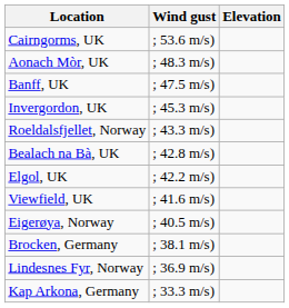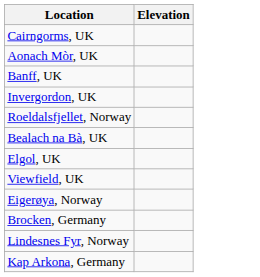 <table class="wikitable sortable mw-collapsible">
 <tr>
 <th>Location</th>
-<th>Wind gust</th>
 <th>Elevation</th>
 </tr>
 <tr>
 <td><a href='#'>Cairngorms</a>, UK</td>
-<td>; 53.6 m/s)</td>
 <td></td>
 </tr>
 <tr>
 <td><a href='#'>Aonach Mòr</a>, UK</td>
-<td>; 48.3 m/s)</td>
 <td></td>
 </tr>
 <tr>
 <td><a href='#'>Banff</a>, UK</td>
-<td>; 47.5 m/s)</td>
 <td></td>
 </tr>
 <tr>
 <td><a href='#'>Invergordon</a>, UK</td>
-<td>; 45.3 m/s)</td>
 <td></td>
 </tr>
 <tr>
 <td><a href='#'>Roeldalsfjellet</a>, Norway</td>
-<td>; 43.3 m/s)</td>
 <td></td>
 </tr>
 <tr>
 <td><a href='#'>Bealach na Bà</a>, UK</td>
-<td>; 42.8 m/s)</td>
 <td></td>
 </tr>
 <tr>
 <td><a href='#'>Elgol</a>, UK</td>
-<td>; 42.2 m/s)</td>
 <td></td>
 </tr>
 <tr>
 <td><a href='#'>Viewfield</a>, UK</td>
-<td>; 41.6 m/s)</td>
 <td></td>
 </tr>
 <tr>
 <td><a href='#'>Eigerøya</a>, Norway</td>
-<td>; 40.5 m/s)</td>
 <td></td>
 </tr>
 <tr>
 <td><a href='#'>Brocken</a>, Germany</td>
-<td>; 38.1 m/s)</td>
 <td></td>
 </tr>
 <tr>
 <td><a href='#'>Lindesnes Fyr</a>, Norway</td>
-<td>; 36.9 m/s)</td>
 <td></td>
 </tr>
 <tr>
 <td><a href='#'>Kap Arkona</a>, Germany</td>
-<td>; 33.3 m/s)</td>
 <td></td>
 </tr>
 </table>
